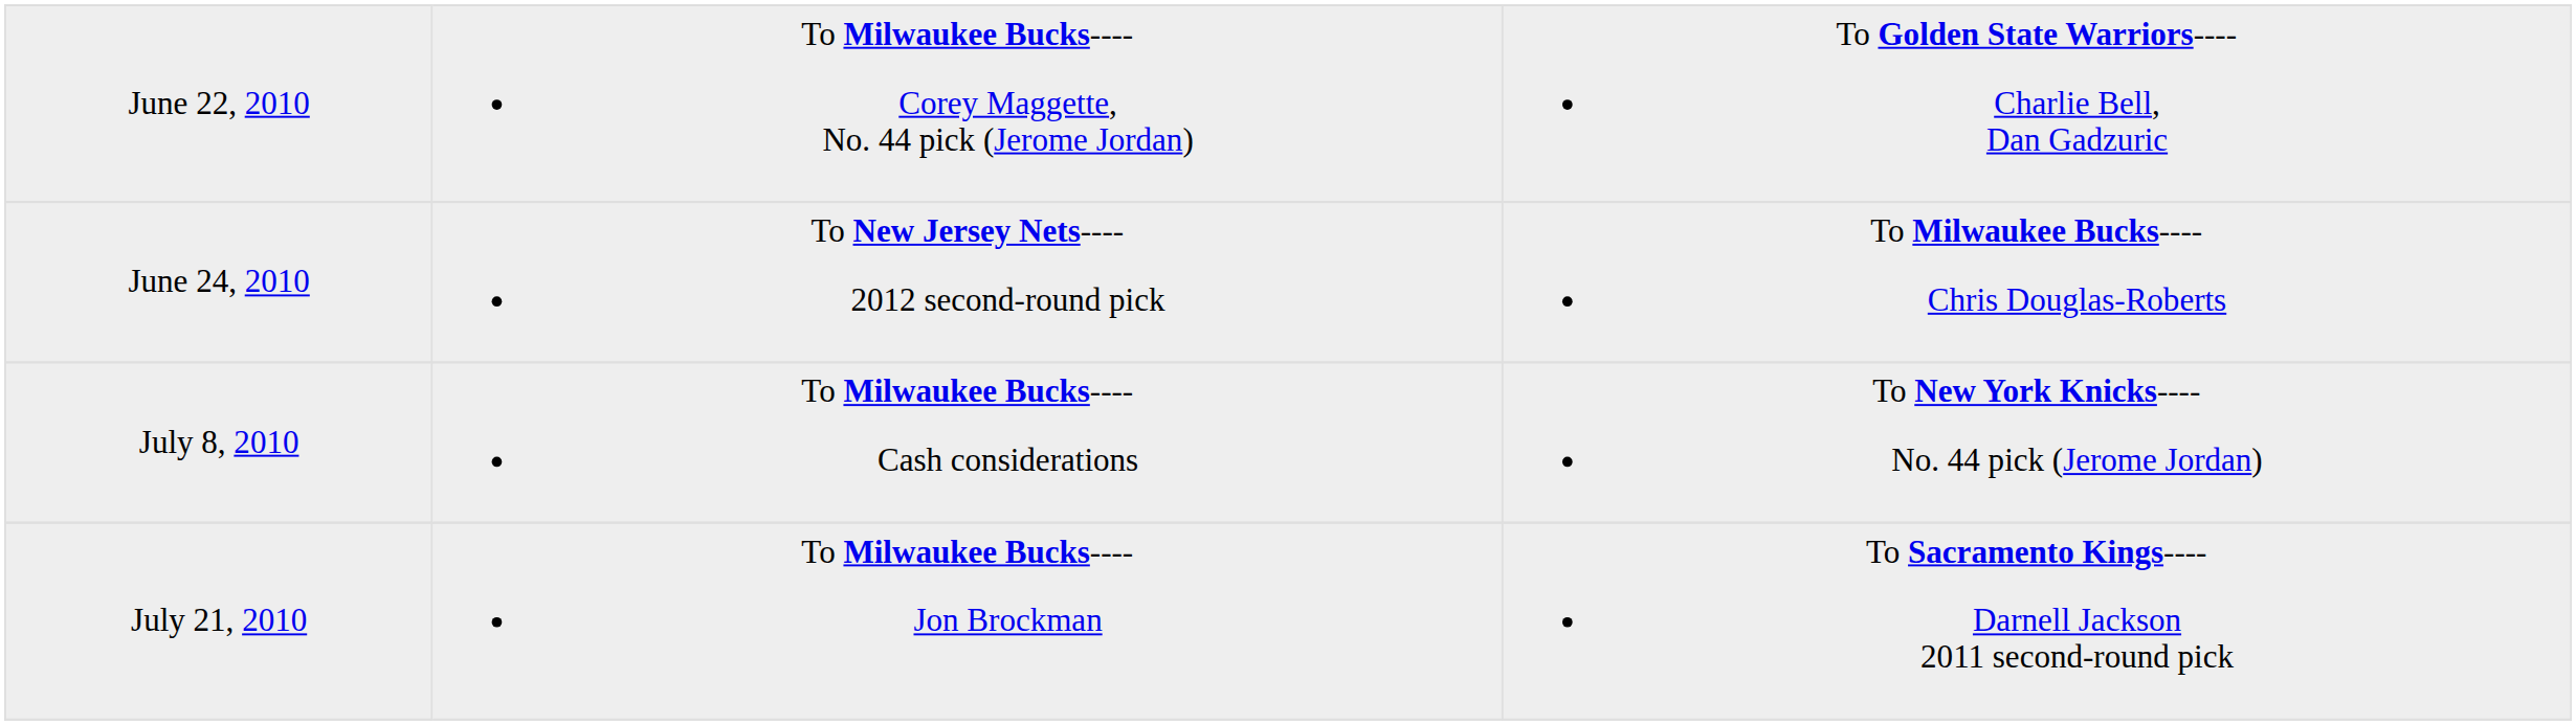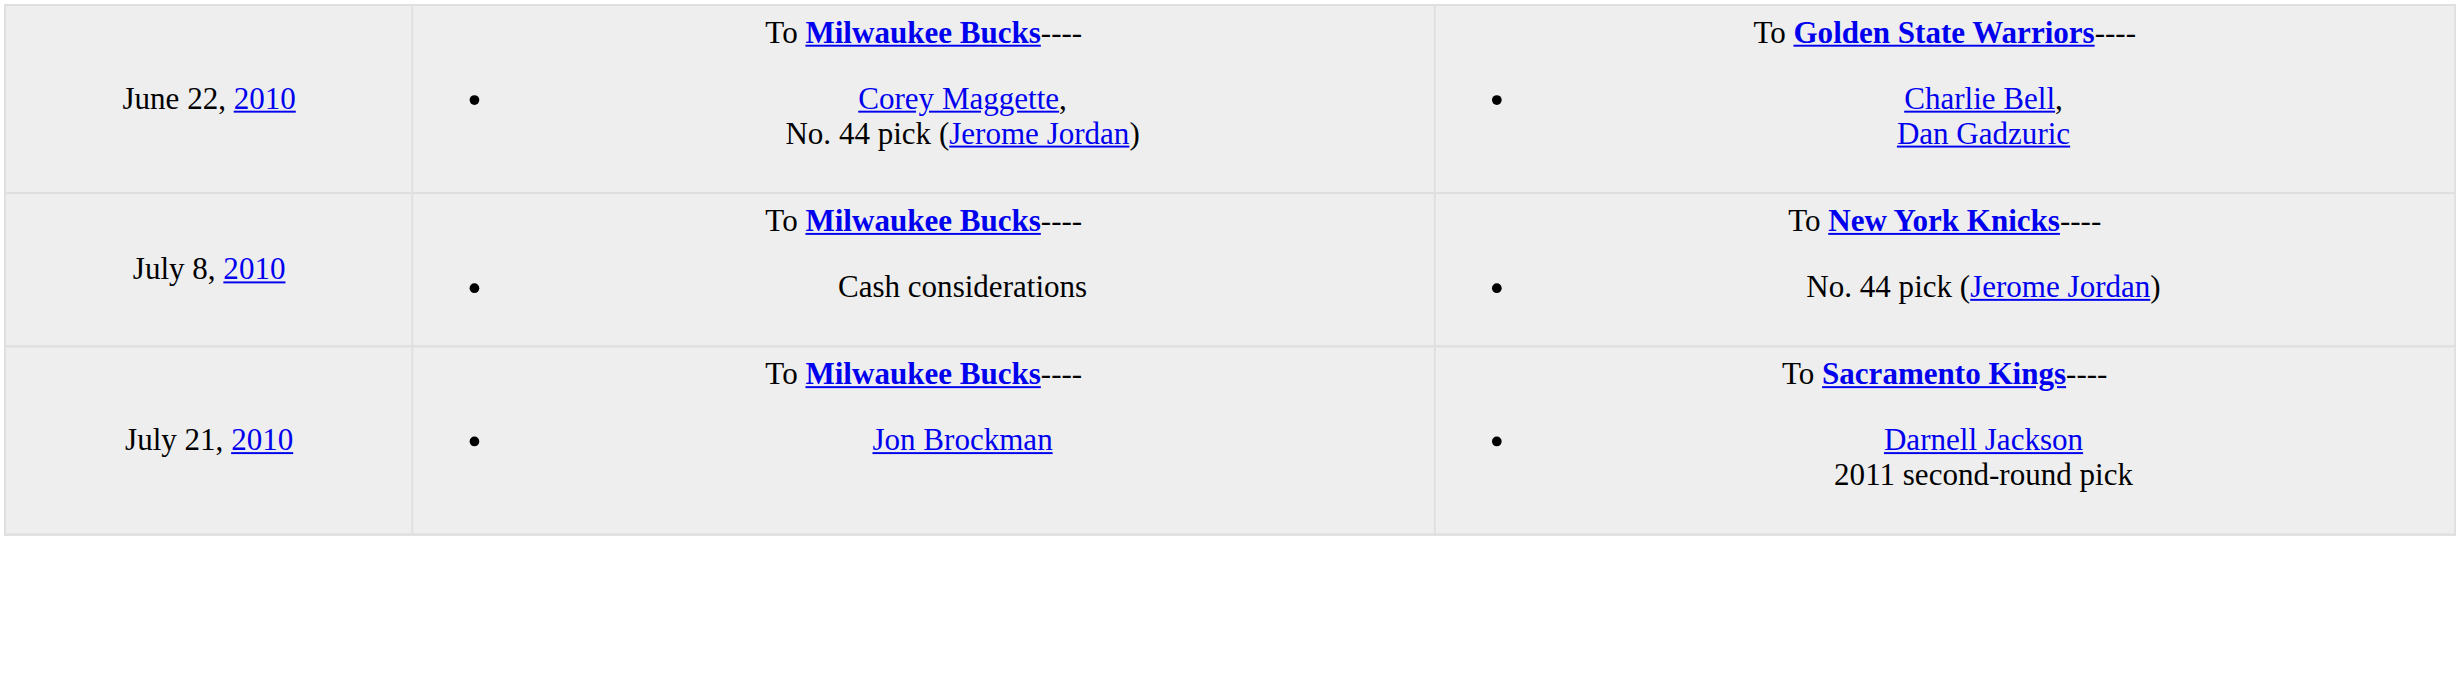 <table border=1 style="border-collapse:collapse; text-align: center; width: 100%" bordercolor="#DFDFDF"  cellpadding="5">
 <tr>
 </tr>
 <tr bgcolor="eeeeee">
 <td style="width:12%">June 22, <a href='#'>2010</a></td>
 <td style="width:30%" valign="top">To <strong><a href='#'>Milwaukee Bucks</a></strong>----<br><ul><li> <a href='#'>Corey Maggette</a>,<br>No. 44 pick (<a href='#'>Jerome Jordan</a>)</li></ul></td>
 <td style="width:30%" valign="top">To <strong><a href='#'>Golden State Warriors</a></strong>----<br><ul><li> <a href='#'>Charlie Bell</a>,<br> <a href='#'>Dan Gadzuric</a></li></ul></td>
 </tr>
 <tr>
-</tr>
-<tr bgcolor="eeeeee">
-<td style="width:12%">June 24, <a href='#'>2010</a></td>
-<td style="width:30%" valign="top">To <strong><a href='#'>New Jersey Nets</a></strong>----<br><ul><li>2012 second-round pick</li></ul></td>
-<td style="width:30%" valign="top">To <strong><a href='#'>Milwaukee Bucks</a></strong>----<br><ul><li> <a href='#'>Chris Douglas-Roberts</a></li></ul></td>
 </tr>
 <tr>
 </tr>
 <tr bgcolor="eeeeee">
 <td style="width:12%">July 8, <a href='#'>2010</a></td>
 <td style="width:30%" valign="top">To <strong><a href='#'>Milwaukee Bucks</a></strong>----<br><ul><li>Cash considerations</li></ul></td>
 <td style="width:30%" valign="top">To <strong><a href='#'>New York Knicks</a></strong>----<br><ul><li>No. 44 pick (<a href='#'>Jerome Jordan</a>)</li></ul></td>
 </tr>
 <tr>
 </tr>
 <tr bgcolor="eeeeee">
 <td style="width:12%">July 21, <a href='#'>2010</a></td>
 <td style="width:30%" valign="top">To <strong><a href='#'>Milwaukee Bucks</a></strong>----<br><ul><li> <a href='#'>Jon Brockman</a></li></ul></td>
 <td style="width:30%" valign="top">To <strong><a href='#'>Sacramento Kings</a></strong>----<br><ul><li> <a href='#'>Darnell Jackson</a><br>2011 second-round pick</li></ul></td>
 </tr>
 <tr>
 </tr>
 </table>
